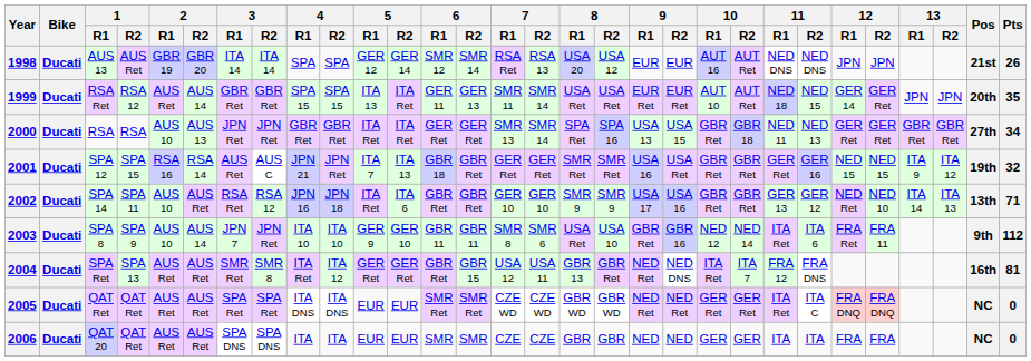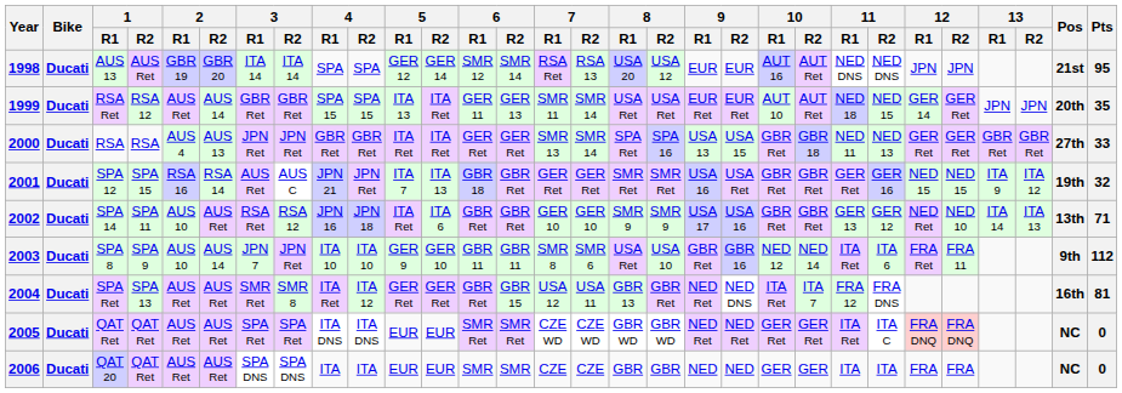 <table class="wikitable" style="text-align:center; font-size:90%">
 <tr>
 <th valign="middle" rowspan=2>Year</th>
 <th valign="middle" rowspan=2>Bike</th>
 <th colspan=2>1</th>
 <th colspan=2>2</th>
 <th colspan=2>3</th>
 <th colspan=2>4</th>
 <th colspan=2>5</th>
 <th colspan=2>6</th>
 <th colspan=2>7</th>
 <th colspan=2>8</th>
 <th colspan=2>9</th>
 <th colspan=2>10</th>
 <th colspan=2>11</th>
 <th colspan=2>12</th>
 <th colspan=2>13</th>
 <th rowspan=2>Pos</th>
 <th rowspan=2>Pts</th>
 </tr>
 <tr>
 <th>R1</th>
 <th>R2</th>
 <th>R1</th>
 <th>R2</th>
 <th>R1</th>
 <th>R2</th>
 <th>R1</th>
 <th>R2</th>
 <th>R1</th>
 <th>R2</th>
 <th>R1</th>
 <th>R2</th>
 <th>R1</th>
 <th>R2</th>
 <th>R1</th>
 <th>R2</th>
 <th>R1</th>
 <th>R2</th>
 <th>R1</th>
 <th>R2</th>
 <th>R1</th>
 <th>R2</th>
 <th>R1</th>
 <th>R2</th>
 <th>R1</th>
 <th>R2</th>
 </tr>
 <tr>
 <th><a href='#'>1998</a></th>
 <th><a href='#'>Ducati</a></th>
 <td style="background:#dfffdf;"><a href='#'>AUS</a><br><small>13</small></td>
 <td style="background:#efcfff;"><a href='#'>AUS</a><br><small>Ret</small></td>
 <td style="background:#cfcfff;"><a href='#'>GBR</a><br><small>19</small></td>
 <td style="background:#cfcfff;"><a href='#'>GBR</a><br><small>20</small></td>
 <td style="background:#dfffdf;"><a href='#'>ITA</a><br><small>14</small></td>
 <td style="background:#dfffdf;"><a href='#'>ITA</a><br><small>14</small></td>
 <td><a href='#'>SPA</a></td>
 <td><a href='#'>SPA</a></td>
 <td style="background:#dfffdf;"><a href='#'>GER</a><br><small>12</small></td>
 <td style="background:#dfffdf;"><a href='#'>GER</a><br><small>14</small></td>
 <td style="background:#dfffdf;"><a href='#'>SMR</a><br><small>12</small></td>
 <td style="background:#dfffdf;"><a href='#'>SMR</a><br><small>14</small></td>
 <td style="background:#efcfff;"><a href='#'>RSA</a><br><small>Ret</small></td>
 <td style="background:#dfffdf;"><a href='#'>RSA</a><br><small>13</small></td>
 <td style="background:#cfcfff;"><a href='#'>USA</a><br><small>20</small></td>
 <td style="background:#dfffdf;"><a href='#'>USA</a><br><small>12</small></td>
 <td><a href='#'>EUR</a></td>
 <td><a href='#'>EUR</a></td>
 <td style="background:#cfcfff;"><a href='#'>AUT</a><br><small>16</small></td>
 <td style="background:#efcfff;"><a href='#'>AUT</a><br><small>Ret</small></td>
 <td style="background:#ffffff;"><a href='#'>NED</a><br><small>DNS</small></td>
 <td style="background:#ffffff;"><a href='#'>NED</a><br><small>DNS</small></td>
 <td><a href='#'>JPN</a></td>
 <td><a href='#'>JPN</a></td>
 <td></td>
 <td></td>
 <th>21st</th>
-<th>26</th>
+<th>95</th>
 </tr>
 <tr>
 <th><a href='#'>1999</a></th>
 <th><a href='#'>Ducati</a></th>
 <td style="background:#efcfff;"><a href='#'>RSA</a><br><small>Ret</small></td>
 <td style="background:#dfffdf;"><a href='#'>RSA</a><br><small>12</small></td>
 <td style="background:#efcfff;"><a href='#'>AUS</a><br><small>Ret</small></td>
 <td style="background:#dfffdf;"><a href='#'>AUS</a><br><small>14</small></td>
 <td style="background:#efcfff;"><a href='#'>GBR</a><br><small>Ret</small></td>
 <td style="background:#efcfff;"><a href='#'>GBR</a><br><small>Ret</small></td>
 <td style="background:#dfffdf;"><a href='#'>SPA</a><br><small>15</small></td>
 <td style="background:#dfffdf;"><a href='#'>SPA</a><br><small>15</small></td>
 <td style="background:#dfffdf;"><a href='#'>ITA</a><br><small>13</small></td>
 <td style="background:#efcfff;"><a href='#'>ITA</a><br><small>Ret</small></td>
 <td style="background:#dfffdf;"><a href='#'>GER</a><br><small>11</small></td>
 <td style="background:#dfffdf;"><a href='#'>GER</a><br><small>13</small></td>
 <td style="background:#dfffdf;"><a href='#'>SMR</a><br><small>11</small></td>
 <td style="background:#dfffdf;"><a href='#'>SMR</a><br><small>14</small></td>
 <td style="background:#efcfff;"><a href='#'>USA</a><br><small>Ret</small></td>
 <td style="background:#efcfff;"><a href='#'>USA</a><br><small>Ret</small></td>
 <td style="background:#efcfff;"><a href='#'>EUR</a><br><small>Ret</small></td>
 <td style="background:#efcfff;"><a href='#'>EUR</a><br><small>Ret</small></td>
 <td style="background:#dfffdf;"><a href='#'>AUT</a><br><small>10</small></td>
 <td style="background:#efcfff;"><a href='#'>AUT</a><br><small>Ret</small></td>
 <td style="background:#cfcfff;"><a href='#'>NED</a><br><small>18</small></td>
 <td style="background:#dfffdf;"><a href='#'>NED</a><br><small>15</small></td>
 <td style="background:#dfffdf;"><a href='#'>GER</a><br><small>14</small></td>
 <td style="background:#efcfff;"><a href='#'>GER</a><br><small>Ret</small></td>
 <td><a href='#'>JPN</a></td>
 <td><a href='#'>JPN</a></td>
 <th>20th</th>
 <th>35</th>
 </tr>
 <tr>
 <th><a href='#'>2000</a></th>
 <th><a href='#'>Ducati</a></th>
 <td><a href='#'>RSA</a></td>
 <td><a href='#'>RSA</a></td>
-<td style="background:#dfffdf;"><a href='#'>AUS</a><br><small>10</small></td>
+<td style="background:#dfffdf;"><a href='#'>AUS</a><br><small>4</small></td>
 <td style="background:#dfffdf;"><a href='#'>AUS</a><br><small>13</small></td>
 <td style="background:#efcfff;"><a href='#'>JPN</a><br><small>Ret</small></td>
 <td style="background:#efcfff;"><a href='#'>JPN</a><br><small>Ret</small></td>
 <td style="background:#efcfff;"><a href='#'>GBR</a><br><small>Ret</small></td>
 <td style="background:#efcfff;"><a href='#'>GBR</a><br><small>Ret</small></td>
 <td style="background:#efcfff;"><a href='#'>ITA</a><br><small>Ret</small></td>
 <td style="background:#efcfff;"><a href='#'>ITA</a><br><small>Ret</small></td>
 <td style="background:#efcfff;"><a href='#'>GER</a><br><small>Ret</small></td>
 <td style="background:#efcfff;"><a href='#'>GER</a><br><small>Ret</small></td>
 <td style="background:#dfffdf;"><a href='#'>SMR</a><br><small>13</small></td>
 <td style="background:#dfffdf;"><a href='#'>SMR</a><br><small>14</small></td>
 <td style="background:#efcfff;"><a href='#'>SPA</a><br><small>Ret</small></td>
 <td style="background:#cfcfff;"><a href='#'>SPA</a><br><small>16</small></td>
 <td style="background:#dfffdf;"><a href='#'>USA</a><br><small>13</small></td>
 <td style="background:#dfffdf;"><a href='#'>USA</a><br><small>15</small></td>
 <td style="background:#efcfff;"><a href='#'>GBR</a><br><small>Ret</small></td>
 <td style="background:#cfcfff;"><a href='#'>GBR</a><br><small>18</small></td>
 <td style="background:#dfffdf;"><a href='#'>NED</a><br><small>11</small></td>
 <td style="background:#dfffdf;"><a href='#'>NED</a><br><small>13</small></td>
 <td style="background:#efcfff;"><a href='#'>GER</a><br><small>Ret</small></td>
 <td style="background:#efcfff;"><a href='#'>GER</a><br><small>Ret</small></td>
 <td style="background:#efcfff;"><a href='#'>GBR</a><br><small>Ret</small></td>
 <td style="background:#efcfff;"><a href='#'>GBR</a><br><small>Ret</small></td>
 <th>27th</th>
-<th>34</th>
+<th>33</th>
 </tr>
 <tr>
 <th><a href='#'>2001</a></th>
 <th><a href='#'>Ducati</a></th>
 <td style="background:#dfffdf;"><a href='#'>SPA</a><br><small>12</small></td>
 <td style="background:#dfffdf;"><a href='#'>SPA</a><br><small>15</small></td>
 <td style="background:#cfcfff;"><a href='#'>RSA</a><br><small>16</small></td>
 <td style="background:#dfffdf;"><a href='#'>RSA</a><br><small>14</small></td>
 <td style="background:#efcfff;"><a href='#'>AUS</a><br><small>Ret</small></td>
 <td style="background:#FFFFFF;"><a href='#'>AUS</a><br><small>C</small></td>
 <td style="background:#cfcfff;"><a href='#'>JPN</a><br><small>21</small></td>
 <td style="background:#efcfff;"><a href='#'>JPN</a><br><small>Ret</small></td>
 <td style="background:#dfffdf;"><a href='#'>ITA</a><br><small>7</small></td>
 <td style="background:#dfffdf;"><a href='#'>ITA</a><br><small>13</small></td>
 <td style="background:#cfcfff;"><a href='#'>GBR</a><br><small>18</small></td>
 <td style="background:#efcfff;"><a href='#'>GBR</a><br><small>Ret</small></td>
 <td style="background:#efcfff;"><a href='#'>GER</a><br><small>Ret</small></td>
 <td style="background:#efcfff;"><a href='#'>GER</a><br><small>Ret</small></td>
 <td style="background:#efcfff;"><a href='#'>SMR</a><br><small>Ret</small></td>
 <td style="background:#efcfff;"><a href='#'>SMR</a><br><small>Ret</small></td>
 <td style="background:#cfcfff;"><a href='#'>USA</a><br><small>16</small></td>
 <td style="background:#efcfff;"><a href='#'>USA</a><br><small>Ret</small></td>
 <td style="background:#efcfff;"><a href='#'>GBR</a><br><small>Ret</small></td>
 <td style="background:#efcfff;"><a href='#'>GBR</a><br><small>Ret</small></td>
 <td style="background:#efcfff;"><a href='#'>GER</a><br><small>Ret</small></td>
 <td style="background:#cfcfff;"><a href='#'>GER</a><br><small>16</small></td>
 <td style="background:#dfffdf;"><a href='#'>NED</a><br><small>15</small></td>
 <td style="background:#dfffdf;"><a href='#'>NED</a><br><small>15</small></td>
 <td style="background:#dfffdf;"><a href='#'>ITA</a><br><small>9</small></td>
 <td style="background:#dfffdf;"><a href='#'>ITA</a><br><small>12</small></td>
 <th>19th</th>
 <th>32</th>
 </tr>
 <tr>
 <th><a href='#'>2002</a></th>
 <th><a href='#'>Ducati</a></th>
 <td style="background:#dfffdf;"><a href='#'>SPA</a><br><small>14</small></td>
 <td style="background:#dfffdf;"><a href='#'>SPA</a><br><small>11</small></td>
 <td style="background:#dfffdf;"><a href='#'>AUS</a><br><small>10</small></td>
 <td style="background:#efcfff;"><a href='#'>AUS</a><br><small>Ret</small></td>
 <td style="background:#efcfff;"><a href='#'>RSA</a><br><small>Ret</small></td>
 <td style="background:#dfffdf;"><a href='#'>RSA</a><br><small>12</small></td>
 <td style="background:#cfcfff;"><a href='#'>JPN</a><br><small>16</small></td>
 <td style="background:#cfcfff;"><a href='#'>JPN</a><br><small>18</small></td>
 <td style="background:#efcfff;"><a href='#'>ITA</a><br><small>Ret</small></td>
 <td style="background:#dfffdf;"><a href='#'>ITA</a><br><small>6</small></td>
 <td style="background:#efcfff;"><a href='#'>GBR</a><br><small>Ret</small></td>
 <td style="background:#efcfff;"><a href='#'>GBR</a><br><small>Ret</small></td>
 <td style="background:#dfffdf;"><a href='#'>GER</a><br><small>10</small></td>
 <td style="background:#dfffdf;"><a href='#'>GER</a><br><small>10</small></td>
 <td style="background:#dfffdf;"><a href='#'>SMR</a><br><small>9</small></td>
 <td style="background:#dfffdf;"><a href='#'>SMR</a><br><small>9</small></td>
 <td style="background:#cfcfff;"><a href='#'>USA</a><br><small>17</small></td>
 <td style="background:#cfcfff;"><a href='#'>USA</a><br><small>16</small></td>
 <td style="background:#efcfff;"><a href='#'>GBR</a><br><small>Ret</small></td>
 <td style="background:#efcfff;"><a href='#'>GBR</a><br><small>Ret</small></td>
 <td style="background:#dfffdf;"><a href='#'>GER</a><br><small>13</small></td>
 <td style="background:#dfffdf;"><a href='#'>GER</a><br><small>12</small></td>
 <td style="background:#efcfff;"><a href='#'>NED</a><br><small>Ret</small></td>
 <td style="background:#dfffdf;"><a href='#'>NED</a><br><small>10</small></td>
 <td style="background:#dfffdf;"><a href='#'>ITA</a><br><small>14</small></td>
 <td style="background:#dfffdf;"><a href='#'>ITA</a><br><small>13</small></td>
 <th>13th</th>
 <th>71</th>
 </tr>
 <tr>
 <th align="left"><a href='#'>2003</a></th>
 <th align="left"><a href='#'>Ducati</a></th>
 <td style="background:#dfffdf;"><a href='#'>SPA</a><br><small>8</small></td>
 <td style="background:#dfffdf;"><a href='#'>SPA</a><br><small>9</small></td>
 <td style="background:#dfffdf;"><a href='#'>AUS</a><br><small>10</small></td>
 <td style="background:#dfffdf;"><a href='#'>AUS</a><br><small>14</small></td>
 <td style="background:#dfffdf;"><a href='#'>JPN</a><br><small>7</small></td>
 <td style="background:#efcfff;"><a href='#'>JPN</a><br><small>Ret</small></td>
 <td style="background:#dfffdf;"><a href='#'>ITA</a><br><small>10</small></td>
 <td style="background:#dfffdf;"><a href='#'>ITA</a><br><small>10</small></td>
 <td style="background:#dfffdf;"><a href='#'>GER</a><br><small>9</small></td>
 <td style="background:#dfffdf;"><a href='#'>GER</a><br><small>10</small></td>
 <td style="background:#dfffdf;"><a href='#'>GBR</a><br><small>11</small></td>
 <td style="background:#dfffdf;"><a href='#'>GBR</a><br><small>11</small></td>
 <td style="background:#dfffdf;"><a href='#'>SMR</a><br><small>8</small></td>
 <td style="background:#dfffdf;"><a href='#'>SMR</a><br><small>6</small></td>
 <td style="background:#efcfff;"><a href='#'>USA</a><br><small>Ret</small></td>
 <td style="background:#dfffdf;"><a href='#'>USA</a><br><small>10</small></td>
 <td style="background:#efcfff;"><a href='#'>GBR</a><br><small>Ret</small></td>
 <td style="background:#cfcfff;"><a href='#'>GBR</a><br><small>16</small></td>
 <td style="background:#dfffdf;"><a href='#'>NED</a><br><small>12</small></td>
 <td style="background:#dfffdf;"><a href='#'>NED</a><br><small>14</small></td>
 <td style="background:#efcfff;"><a href='#'>ITA</a><br><small>Ret</small></td>
 <td style="background:#dfffdf;"><a href='#'>ITA</a><br><small>6</small></td>
 <td style="background:#efcfff;"><a href='#'>FRA</a><br><small>Ret</small></td>
 <td style="background:#dfffdf;"><a href='#'>FRA</a><br><small>11</small></td>
 <td></td>
 <td></td>
 <th>9th</th>
 <th>112</th>
 </tr>
 <tr>
 <th><a href='#'>2004</a></th>
 <th><a href='#'>Ducati</a></th>
 <td style="background:#efcfff;"><a href='#'>SPA</a><br><small>Ret</small></td>
 <td style="background:#dfffdf;"><a href='#'>SPA</a><br><small>13</small></td>
 <td style="background:#efcfff;"><a href='#'>AUS</a><br><small>Ret</small></td>
 <td style="background:#efcfff;"><a href='#'>AUS</a><br><small>Ret</small></td>
 <td style="background:#efcfff;"><a href='#'>SMR</a><br><small>Ret</small></td>
 <td style="background:#dfffdf;"><a href='#'>SMR</a><br><small>8</small></td>
 <td style="background:#efcfff;"><a href='#'>ITA</a><br><small>Ret</small></td>
 <td style="background:#dfffdf;"><a href='#'>ITA</a><br><small>12</small></td>
 <td style="background:#efcfff;"><a href='#'>GER</a><br><small>Ret</small></td>
 <td style="background:#efcfff;"><a href='#'>GER</a><br><small>Ret</small></td>
 <td style="background:#efcfff;"><a href='#'>GBR</a><br><small>Ret</small></td>
 <td style="background:#dfffdf;"><a href='#'>GBR</a><br><small>15</small></td>
 <td style="background:#dfffdf;"><a href='#'>USA</a><br><small>12</small></td>
 <td style="background:#dfffdf;"><a href='#'>USA</a><br><small>11</small></td>
 <td style="background:#dfffdf;"><a href='#'>GBR</a><br><small>13</small></td>
 <td style="background:#efcfff;"><a href='#'>GBR</a><br><small>Ret</small></td>
 <td style="background:#efcfff;"><a href='#'>NED</a><br><small>Ret</small></td>
 <td style="background:#ffffff;"><a href='#'>NED</a><br><small>DNS</small></td>
 <td style="background:#efcfff;"><a href='#'>ITA</a><br><small>Ret</small></td>
 <td style="background:#dfffdf;"><a href='#'>ITA</a><br><small>7</small></td>
 <td style="background:#dfffdf;"><a href='#'>FRA</a><br><small>12</small></td>
 <td style="background:#ffffff;"><a href='#'>FRA</a><br><small>DNS</small></td>
 <td></td>
 <td></td>
 <td></td>
 <td></td>
 <th>16th</th>
 <th>81</th>
 </tr>
 <tr>
 <th><a href='#'>2005</a></th>
 <th><a href='#'>Ducati</a></th>
 <td style="background:#efcfff;"><a href='#'>QAT</a><br><small>Ret</small></td>
 <td style="background:#efcfff;"><a href='#'>QAT</a><br><small>Ret</small></td>
 <td style="background:#efcfff;"><a href='#'>AUS</a><br><small>Ret</small></td>
 <td style="background:#efcfff;"><a href='#'>AUS</a><br><small>Ret</small></td>
 <td style="background:#efcfff;"><a href='#'>SPA</a><br><small>Ret</small></td>
 <td style="background:#efcfff;"><a href='#'>SPA</a><br><small>Ret</small></td>
 <td style="background:#ffffff;"><a href='#'>ITA</a><br><small>DNS</small></td>
 <td style="background:#ffffff;"><a href='#'>ITA</a><br><small>DNS</small></td>
 <td><a href='#'>EUR</a></td>
 <td><a href='#'>EUR</a></td>
 <td style="background:#efcfff;"><a href='#'>SMR</a><br><small>Ret</small></td>
 <td style="background:#efcfff;"><a href='#'>SMR</a><br><small>Ret</small></td>
 <td style="background:#ffffff;"><a href='#'>CZE</a><br><small>WD</small></td>
 <td style="background:#ffffff;"><a href='#'>CZE</a><br><small>WD</small></td>
 <td style="background:#ffffff;"><a href='#'>GBR</a><br><small>WD</small></td>
 <td style="background:#ffffff;"><a href='#'>GBR</a><br><small>WD</small></td>
 <td style="background:#efcfff;"><a href='#'>NED</a><br><small>Ret</small></td>
 <td style="background:#efcfff;"><a href='#'>NED</a><br><small>Ret</small></td>
 <td style="background:#efcfff;"><a href='#'>GER</a><br><small>Ret</small></td>
 <td style="background:#efcfff;"><a href='#'>GER</a><br><small>Ret</small></td>
 <td style="background:#efcfff;"><a href='#'>ITA</a><br><small>Ret</small></td>
 <td style="background:#ffffff;"><a href='#'>ITA</a><br><small>C</small></td>
 <td style="background:#ffcfcf;"><a href='#'>FRA</a><br><small>DNQ</small></td>
 <td style="background:#ffcfcf;"><a href='#'>FRA</a><br><small>DNQ</small></td>
 <td></td>
 <td></td>
 <th>NC</th>
 <th>0</th>
 </tr>
 <tr>
 <th><a href='#'>2006</a></th>
 <th><a href='#'>Ducati</a></th>
 <td style="background:#cfcfff;"><a href='#'>QAT</a><br><small>20</small></td>
 <td style="background:#efcfff;"><a href='#'>QAT</a><br><small>Ret</small></td>
 <td style="background:#efcfff;"><a href='#'>AUS</a><br><small>Ret</small></td>
 <td style="background:#efcfff;"><a href='#'>AUS</a><br><small>Ret</small></td>
 <td style="background:#ffffff;"><a href='#'>SPA</a><br><small>DNS</small></td>
 <td style="background:#ffffff;"><a href='#'>SPA</a><br><small>DNS</small></td>
 <td><a href='#'>ITA</a></td>
 <td><a href='#'>ITA</a></td>
 <td><a href='#'>EUR</a></td>
 <td><a href='#'>EUR</a></td>
 <td><a href='#'>SMR</a></td>
 <td><a href='#'>SMR</a></td>
 <td><a href='#'>CZE</a></td>
 <td><a href='#'>CZE</a></td>
 <td><a href='#'>GBR</a></td>
 <td><a href='#'>GBR</a></td>
 <td><a href='#'>NED</a></td>
 <td><a href='#'>NED</a></td>
 <td><a href='#'>GER</a></td>
 <td><a href='#'>GER</a></td>
 <td><a href='#'>ITA</a></td>
 <td><a href='#'>ITA</a></td>
 <td><a href='#'>FRA</a></td>
 <td><a href='#'>FRA</a></td>
 <td></td>
 <td></td>
 <th>NC</th>
 <th>0</th>
 </tr>
 </table>
